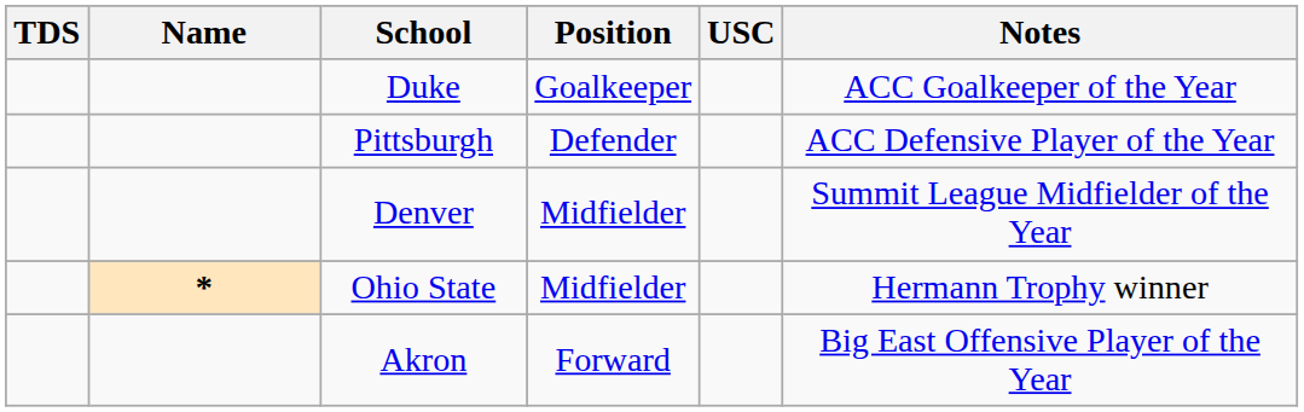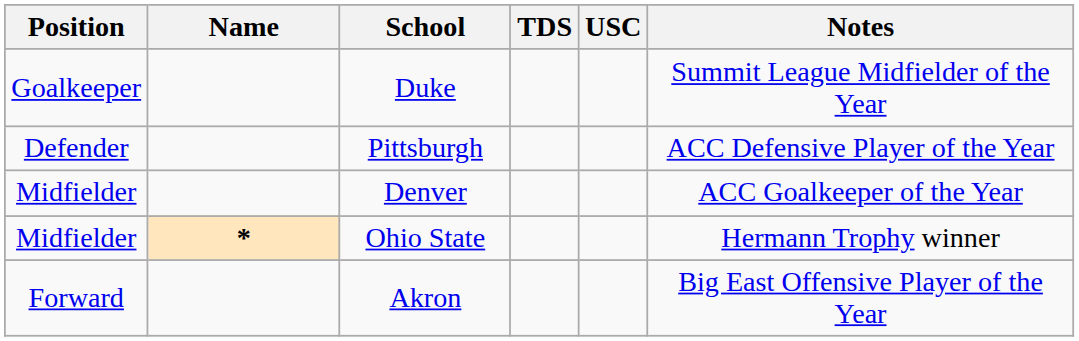 <table class="wikitable sortable plainrowheaders" style="text-align:center">
 <tr>
-<th scope="col">TDS</th>
+<th scope="col" style="width:10%;">Position</th>
 <th scope="col" style="width:18%;">Name</th>
 <th scope="col" style="width:16%;">School</th>
-<th scope="col" style="width:10%;">Position</th>
+<th scope="col">TDS</th>
 <th scope="col">USC</th>
 <th scope="col" class="unsortable">Notes</th>
 </tr>
 <tr>
-<td></td>
+<td><a href='#'>Goalkeeper</a></td>
 <td scope="row" style="text-align:center;"></td>
 <td><a href='#'>Duke</a></td>
-<td><a href='#'>Goalkeeper</a></td>
+<td></td>
+<td></td>
+<td><a href='#'>Summit League Midfielder of the Year</a></td>
+</tr>
+<tr>
+<td><a href='#'>Defender</a></td>
+<td scope="row" style="text-align:center;"></td>
+<td><a href='#'>Pittsburgh</a></td>
+<td></td>
+<td></td>
+<td><a href='#'>ACC Defensive Player of the Year</a></td>
+</tr>
+<tr>
+<td><a href='#'>Midfielder</a></td>
+<td scope="row" style="text-align:center;"></td>
+<td><a href='#'>Denver</a></td>
+<td></td>
 <td></td>
 <td><a href='#'>ACC Goalkeeper of the Year</a></td>
 </tr>
 <tr>
-<td></td>
-<td scope="row" style="text-align:center;"></td>
-<td><a href='#'>Pittsburgh</a></td>
-<td><a href='#'>Defender</a></td>
-<td></td>
-<td><a href='#'>ACC Defensive Player of the Year</a></td>
-</tr>
-<tr>
-<td></td>
-<td scope="row" style="text-align:center;"></td>
-<td><a href='#'>Denver</a></td>
 <td><a href='#'>Midfielder</a></td>
-<td></td>
-<td><a href='#'>Summit League Midfielder of the Year</a></td>
-</tr>
-<tr>
-<td></td>
 <th scope="row" style="text-align:center; background:#ffe6bd">*</th>
 <td><a href='#'>Ohio State</a></td>
-<td><a href='#'>Midfielder</a></td>
+<td></td>
 <td></td>
 <td><a href='#'>Hermann Trophy</a> winner</td>
 </tr>
 <tr>
-<td></td>
+<td><a href='#'>Forward</a></td>
 <td scope="row" style="text-align:center"></td>
 <td><a href='#'>Akron</a></td>
-<td><a href='#'>Forward</a></td>
+<td></td>
 <td></td>
 <td><a href='#'>Big East Offensive Player of the Year</a></td>
 </tr>
 </table>
